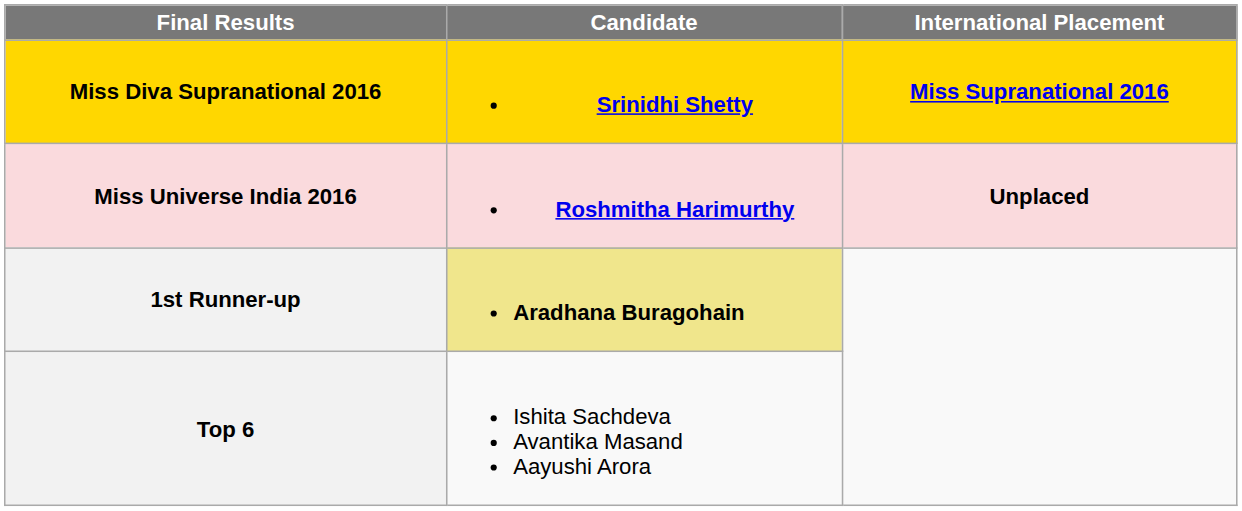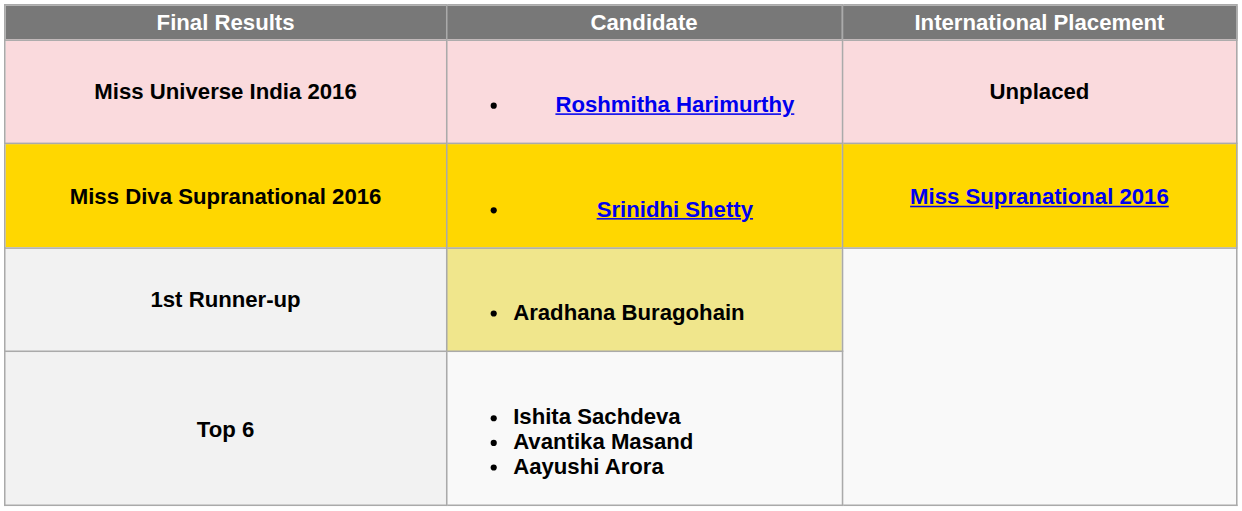 <table class="wikitable sortable" style="font-size:90%;">
 <tr>
 <th style="width:280px;background-color:#787878;color:#FFFFFF;">Final Results</th>
 <th style="width:250px;background-color:#787878;color:#FFFFFF;">Candidate</th>
 <th style="width:250px;background-color:#787878;color:#FFFFFF;">International Placement</th>
 </tr>
+<tr align="center" style="background:#fadadd; font-weight: bold">
+<td>Miss Universe India 2016</td>
+<td><br><ul><li><a href='#'>Roshmitha Harimurthy</a></li></ul></td>
+<td>Unplaced</td>
+</tr>
 <tr align="center" style="background:gold; font-weight: bold">
 <td>Miss Diva Supranational 2016</td>
 <td><br><ul><li><a href='#'>Srinidhi Shetty</a></li></ul></td>
 <td><a href='#'>Miss Supranational 2016</a></td>
-</tr>
-<tr align="center" style="background:#fadadd; font-weight: bold">
-<td>Miss Universe India 2016</td>
-<td><br><ul><li><a href='#'>Roshmitha Harimurthy</a></li></ul></td>
-<td>Unplaced</td>
 </tr>
 <tr>
 <th>1st Runner-up</th>
 <td style="background: khaki;"><br><ul><li><strong>Aradhana Buragohain</strong></li></ul></td>
 </tr>
 <tr>
 <th>Top 6</th>
-<td><br><ul><li>Ishita Sachdeva</li><li>Avantika Masand</li><li>Aayushi Arora</li></ul></td>
+<td><strong><br><ul><li>Ishita Sachdeva</li><li>Avantika Masand</li><li>Aayushi Arora</li></ul></strong></td>
 </tr>
 </table>
